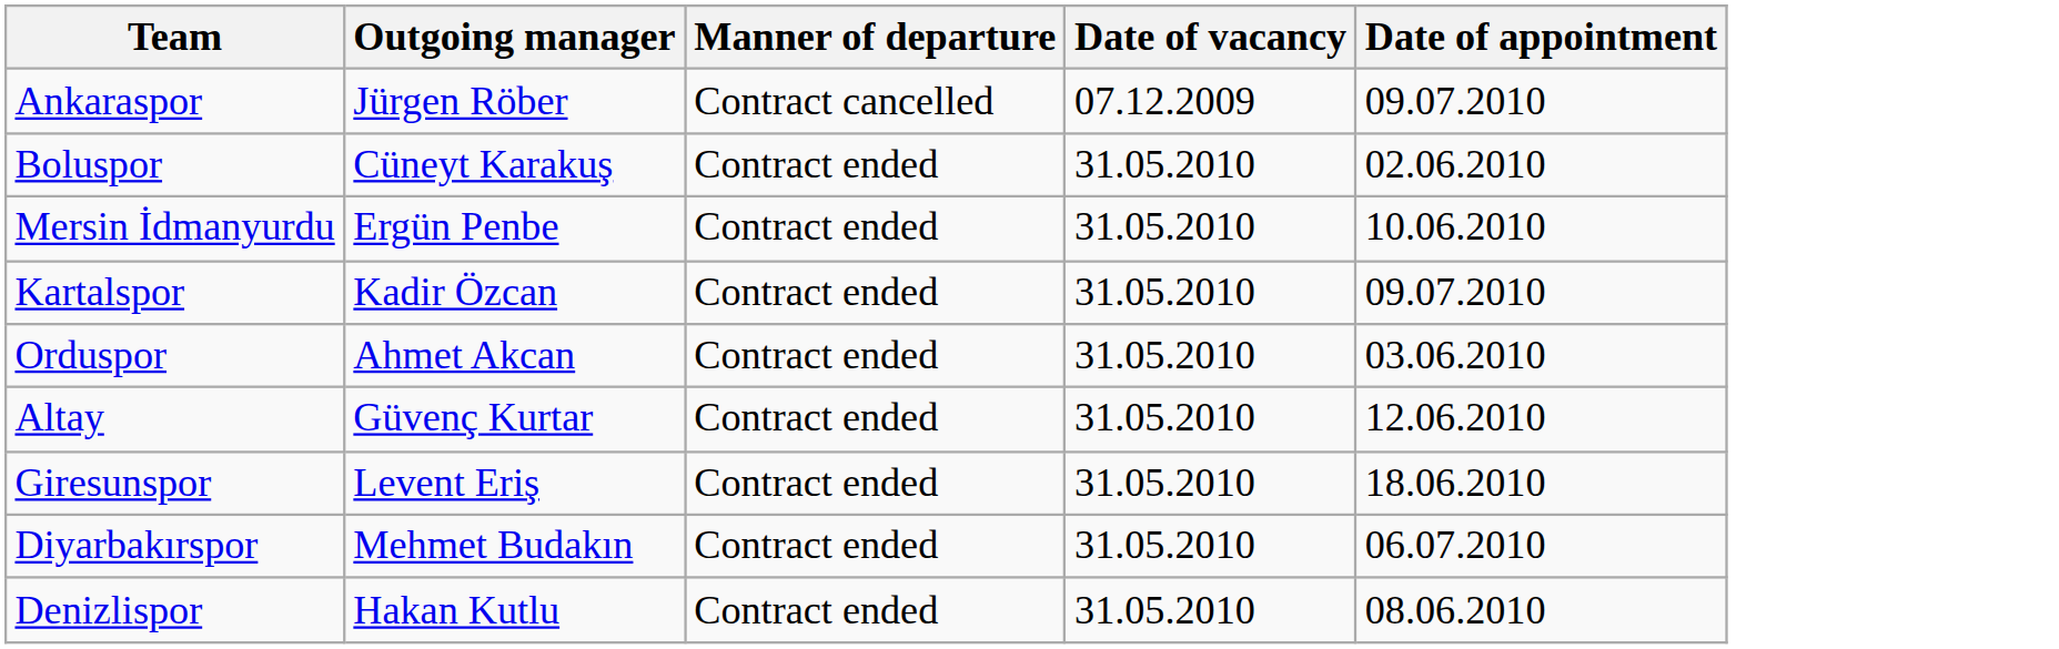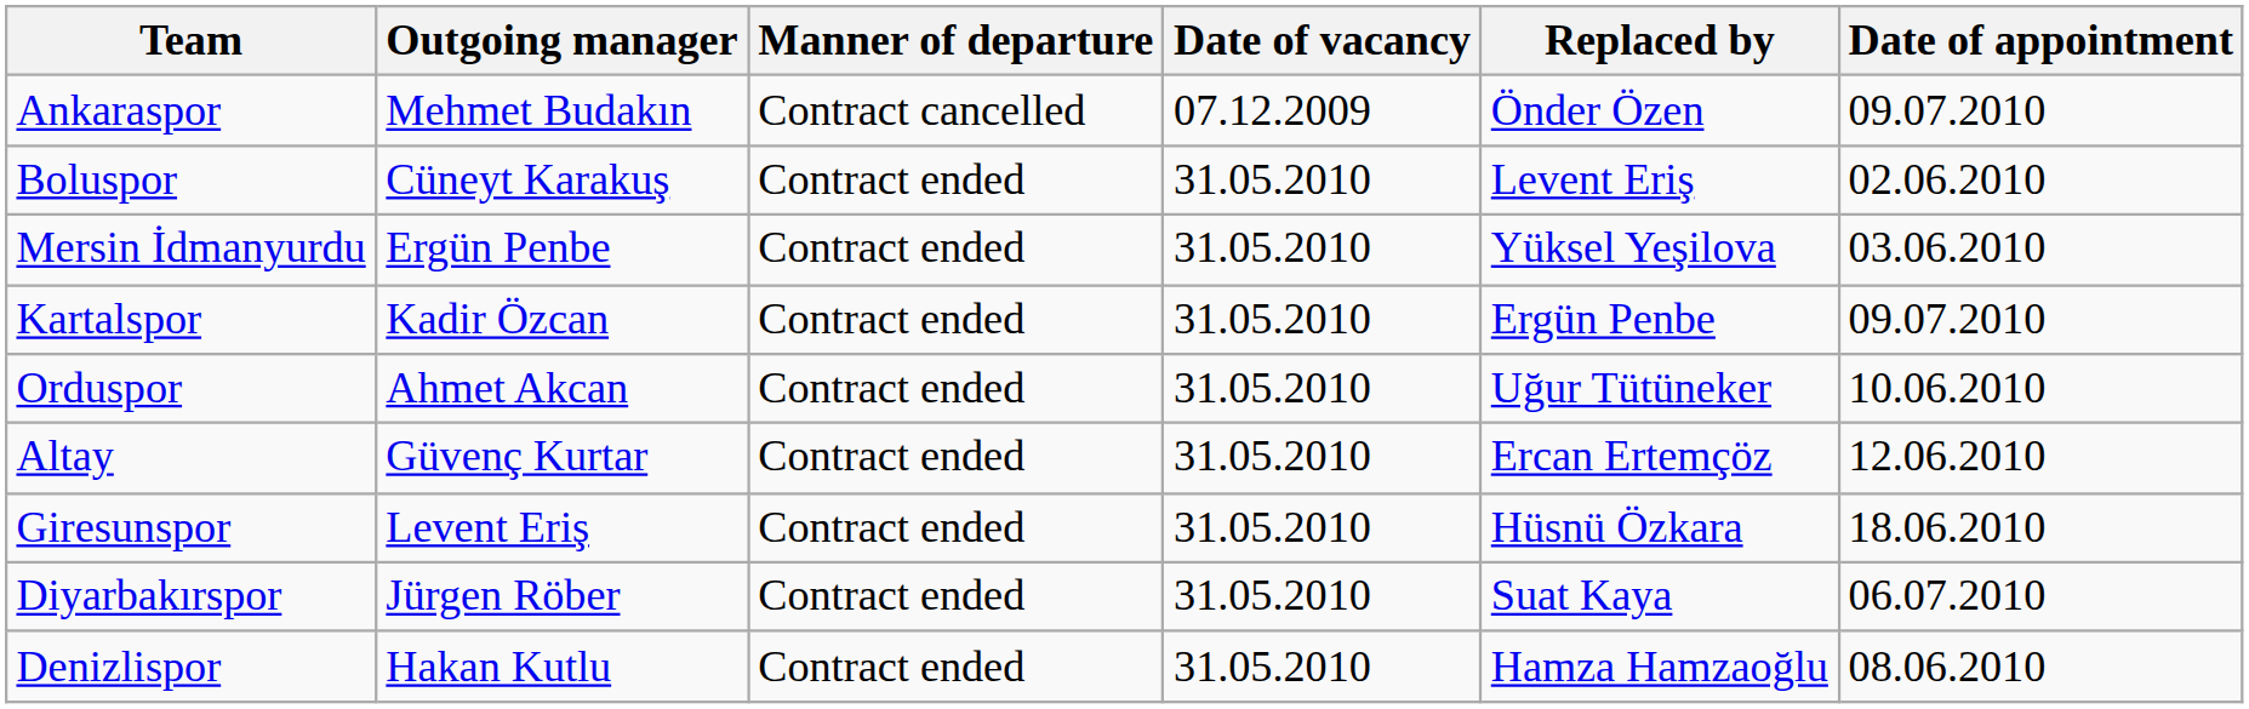 <table class="wikitable">
 <tr>
 <th>Team</th>
 <th>Outgoing manager</th>
 <th>Manner of departure</th>
 <th>Date of vacancy</th>
+<th>Replaced by</th>
 <th>Date of appointment</th>
 </tr>
 <tr>
 <td><a href='#'>Ankaraspor</a></td>
-<td> <a href='#'>Jürgen Röber</a></td>
+<td> <a href='#'>Mehmet Budakın</a></td>
 <td>Contract cancelled</td>
 <td>07.12.2009</td>
+<td> <a href='#'>Önder Özen</a></td>
 <td>09.07.2010</td>
 </tr>
 <tr>
 <td><a href='#'>Boluspor</a></td>
 <td> <a href='#'>Cüneyt Karakuş</a></td>
 <td>Contract ended</td>
 <td>31.05.2010</td>
+<td> <a href='#'>Levent Eriş</a></td>
 <td>02.06.2010</td>
 </tr>
 <tr>
 <td><a href='#'>Mersin İdmanyurdu</a></td>
 <td> <a href='#'>Ergün Penbe</a></td>
 <td>Contract ended</td>
 <td>31.05.2010</td>
-<td>10.06.2010</td>
+<td> <a href='#'>Yüksel Yeşilova</a></td>
+<td>03.06.2010</td>
 </tr>
 <tr>
 <td><a href='#'>Kartalspor</a></td>
 <td> <a href='#'>Kadir Özcan</a></td>
 <td>Contract ended</td>
 <td>31.05.2010</td>
+<td> <a href='#'>Ergün Penbe</a></td>
 <td>09.07.2010</td>
 </tr>
 <tr>
 <td><a href='#'>Orduspor</a></td>
 <td> <a href='#'>Ahmet Akcan</a></td>
 <td>Contract ended</td>
 <td>31.05.2010</td>
-<td>03.06.2010</td>
+<td> <a href='#'>Uğur Tütüneker</a></td>
+<td>10.06.2010</td>
 </tr>
 <tr>
 <td><a href='#'>Altay</a></td>
 <td> <a href='#'>Güvenç Kurtar</a></td>
 <td>Contract ended</td>
 <td>31.05.2010</td>
+<td> <a href='#'>Ercan Ertemçöz</a></td>
 <td>12.06.2010</td>
 </tr>
 <tr>
 <td><a href='#'>Giresunspor</a></td>
 <td> <a href='#'>Levent Eriş</a></td>
 <td>Contract ended</td>
 <td>31.05.2010</td>
+<td> <a href='#'>Hüsnü Özkara</a></td>
 <td>18.06.2010</td>
 </tr>
 <tr>
 <td><a href='#'>Diyarbakırspor</a></td>
-<td> <a href='#'>Mehmet Budakın</a></td>
+<td> <a href='#'>Jürgen Röber</a></td>
 <td>Contract ended</td>
 <td>31.05.2010</td>
+<td> <a href='#'>Suat Kaya</a></td>
 <td>06.07.2010</td>
 </tr>
 <tr>
 <td><a href='#'>Denizlispor</a></td>
 <td> <a href='#'>Hakan Kutlu</a></td>
 <td>Contract ended</td>
 <td>31.05.2010</td>
+<td> <a href='#'>Hamza Hamzaoğlu</a></td>
 <td>08.06.2010</td>
 </tr>
 </table>
